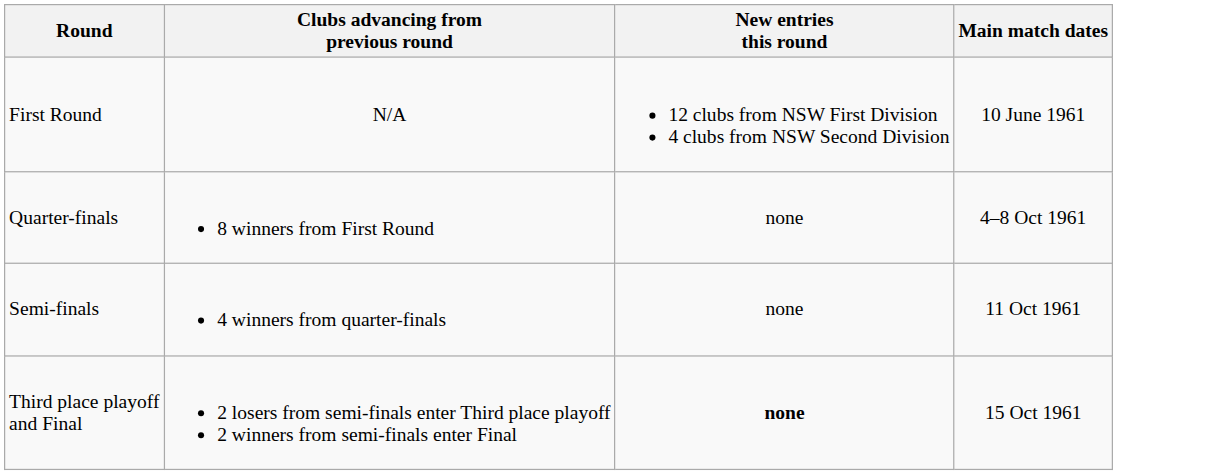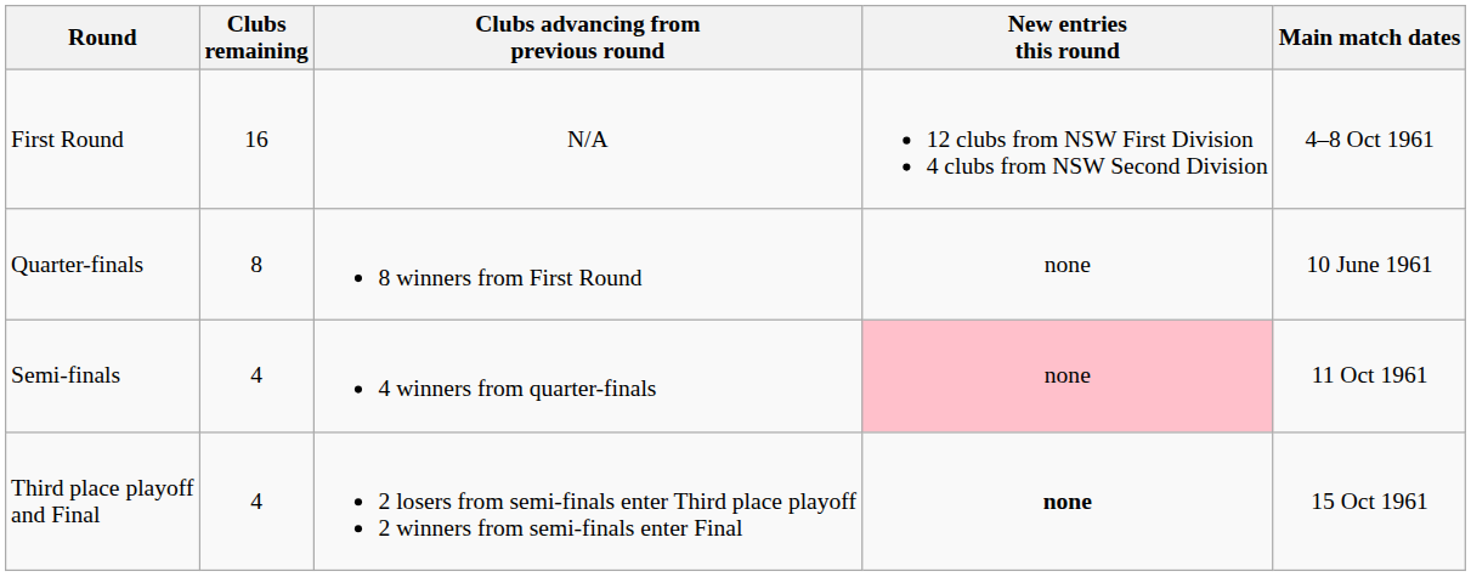 <table class="wikitable">
 <tr>
 <th>Round</th>
+<th>Clubs<br>remaining</th>
 <th>Clubs advancing from<br>previous round</th>
 <th>New entries<br>this round</th>
 <th>Main match dates</th>
 </tr>
 <tr>
 <td>First Round</td>
+<td style="text-align:center;">16</td>
 <td style="text-align:center;">N/A</td>
 <td><br><ul><li>12 clubs from NSW First Division</li><li>4 clubs from NSW Second Division</li></ul></td>
+<td style="text-align:center;">4–8 Oct 1961</td>
+</tr>
+<tr>
+<td>Quarter-finals</td>
+<td style="text-align:center;">8</td>
+<td><br><ul><li>8 winners from First Round</li></ul></td>
+<td style="text-align:center;">none</td>
 <td style="text-align:center;">10 June 1961</td>
 </tr>
 <tr>
-<td>Quarter-finals</td>
-<td><br><ul><li>8 winners from First Round</li></ul></td>
-<td style="text-align:center;">none</td>
-<td style="text-align:center;">4–8 Oct 1961</td>
-</tr>
-<tr>
 <td>Semi-finals</td>
+<td style="text-align:center;">4</td>
 <td><br><ul><li>4 winners from quarter-finals</li></ul></td>
-<td style="text-align:center;">none</td>
+<td style="background: pink; text-align:center;">none</td>
 <td style="text-align:center;">11 Oct 1961</td>
 </tr>
 <tr>
 <td>Third place playoff <br>and Final</td>
+<td style="text-align:center;">4</td>
 <td><br><ul><li>2 losers from semi-finals enter Third place playoff</li><li>2 winners from semi-finals enter Final</li></ul></td>
 <td style="text-align:center;"><strong>none</strong></td>
 <td style="text-align:center;">15 Oct 1961</td>
 </tr>
 </table>
